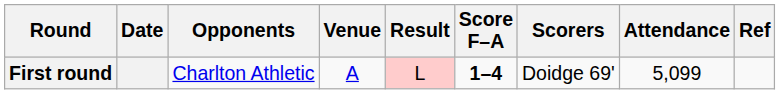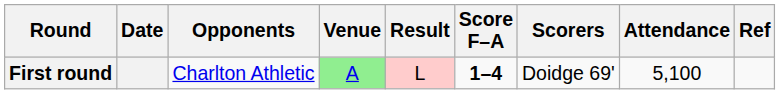 <table class="wikitable plainrowheaders" style="text-align:center">
 <tr>
 <th scope="col">Round</th>
 <th scope="col">Date</th>
 <th scope="col">Opponents</th>
 <th scope="col">Venue</th>
 <th scope="col">Result</th>
 <th scope="col">Score<br>F–A</th>
 <th scope="col" class="unsortable">Scorers</th>
 <th scope="col">Attendance</th>
 <th scope="col" class="unsortable">Ref</th>
 </tr>
 <tr>
 <th scope="row">First round</th>
 <th scope="row"></th>
 <td align="left"><a href='#'>Charlton Athletic</a></td>
-<td><a href='#'>A</a></td>
+<td style="background: lightgreen;"><a href='#'>A</a></td>
 <td style="background-color:#FFCCCC">L</td>
 <td><strong>1–4</strong></td>
 <td align="left">Doidge 69'</td>
-<td>5,099</td>
+<td>5,100</td>
 <td></td>
 </tr>
 </table>
